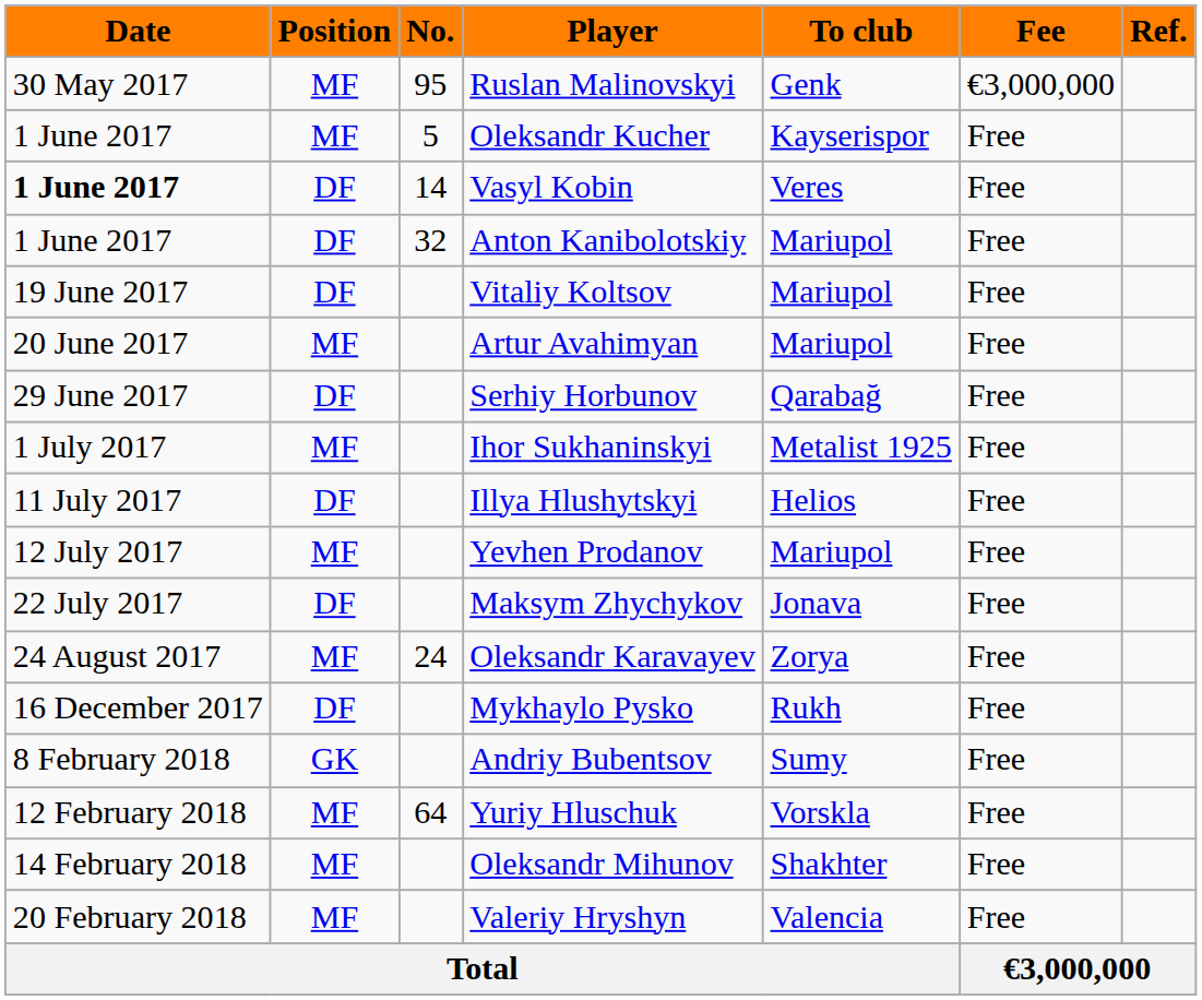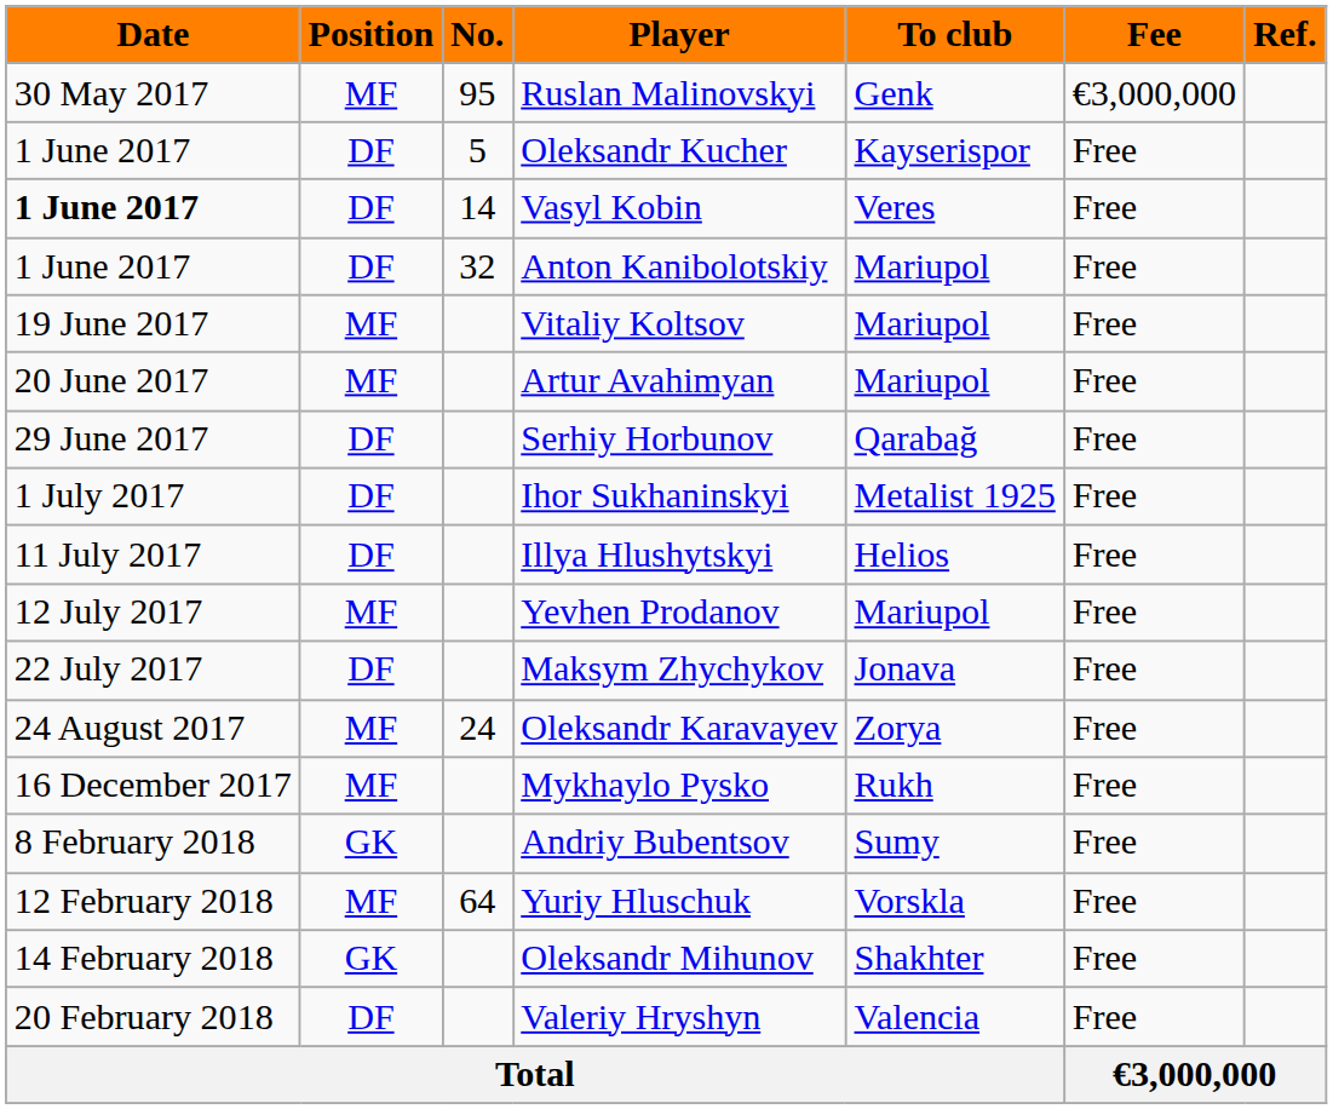 <table class="wikitable sortable">
 <tr>
 <th style="background:#FF8000; color:black;">Date</th>
 <th style="background:#FF8000; color:black;">Position</th>
 <th style="background:#FF8000; color:black;">No.</th>
 <th style="background:#FF8000; color:black;">Player</th>
 <th style="background:#FF8000; color:black;">To club</th>
 <th style="background:#FF8000; color:black;">Fee</th>
 <th style="background:#FF8000; color:black;">Ref.</th>
 </tr>
 <tr>
 <td>30 May 2017</td>
 <td style="text-align:center;"><a href='#'>MF</a></td>
 <td style="text-align:center;">95</td>
 <td style="text-align:left;"> <a href='#'>Ruslan Malinovskyi</a></td>
 <td style="text-align:left;"> <a href='#'>Genk</a></td>
 <td>€3,000,000</td>
 <td></td>
 </tr>
 <tr>
 <td>1 June 2017</td>
-<td style="text-align:center;"><a href='#'>MF</a></td>
+<td style="text-align:center;"><a href='#'>DF</a></td>
 <td style="text-align:center;">5</td>
 <td style="text-align:left;"> <a href='#'>Oleksandr Kucher</a></td>
 <td style="text-align:left;"> <a href='#'>Kayserispor</a></td>
 <td>Free</td>
 <td></td>
 </tr>
 <tr>
 <td><strong>1 June 2017</strong></td>
 <td style="text-align:center;"><a href='#'>DF</a></td>
 <td style="text-align:center;">14</td>
 <td style="text-align:left;"> <a href='#'>Vasyl Kobin</a></td>
 <td style="text-align:left;"> <a href='#'>Veres</a></td>
 <td>Free</td>
 <td></td>
 </tr>
 <tr>
 <td>1 June 2017</td>
 <td style="text-align:center;"><a href='#'>DF</a></td>
 <td style="text-align:center;">32</td>
 <td style="text-align:left;"> <a href='#'>Anton Kanibolotskiy</a></td>
 <td style="text-align:left;"> <a href='#'>Mariupol</a></td>
 <td>Free</td>
 <td></td>
 </tr>
 <tr>
 <td>19 June 2017</td>
-<td style="text-align:center;"><a href='#'>DF</a></td>
+<td style="text-align:center;"><a href='#'>MF</a></td>
 <td style="text-align:center;"></td>
 <td style="text-align:left;"> <a href='#'>Vitaliy Koltsov</a></td>
 <td style="text-align:left;"> <a href='#'>Mariupol</a></td>
 <td>Free</td>
 <td></td>
 </tr>
 <tr>
 <td>20 June 2017</td>
 <td style="text-align:center;"><a href='#'>MF</a></td>
 <td style="text-align:center;"></td>
 <td style="text-align:left;"> <a href='#'>Artur Avahimyan</a></td>
 <td style="text-align:left;"> <a href='#'>Mariupol</a></td>
 <td>Free</td>
 <td></td>
 </tr>
 <tr>
 <td>29 June 2017</td>
 <td style="text-align:center;"><a href='#'>DF</a></td>
 <td style="text-align:center;"></td>
 <td style="text-align:left;"> <a href='#'>Serhiy Horbunov</a></td>
 <td style="text-align:left;"> <a href='#'>Qarabağ</a></td>
 <td>Free</td>
 <td></td>
 </tr>
 <tr>
 <td>1 July 2017</td>
-<td style="text-align:center;"><a href='#'>MF</a></td>
+<td style="text-align:center;"><a href='#'>DF</a></td>
 <td style="text-align:center;"></td>
 <td style="text-align:left;"> <a href='#'>Ihor Sukhaninskyi</a></td>
 <td style="text-align:left;"> <a href='#'>Metalist 1925</a></td>
 <td>Free</td>
 <td></td>
 </tr>
 <tr>
 <td>11 July 2017</td>
 <td style="text-align:center;"><a href='#'>DF</a></td>
 <td style="text-align:center;"></td>
 <td style="text-align:left;"> <a href='#'>Illya Hlushytskyi</a></td>
 <td style="text-align:left;"> <a href='#'>Helios</a></td>
 <td>Free</td>
 <td></td>
 </tr>
 <tr>
 <td>12 July 2017</td>
 <td style="text-align:center;"><a href='#'>MF</a></td>
 <td style="text-align:center;"></td>
 <td style="text-align:left;"> <a href='#'>Yevhen Prodanov</a></td>
 <td style="text-align:left;"> <a href='#'>Mariupol</a></td>
 <td>Free</td>
 <td></td>
 </tr>
 <tr>
 <td>22 July 2017</td>
 <td style="text-align:center;"><a href='#'>DF</a></td>
 <td style="text-align:center;"></td>
 <td style="text-align:left;"> <a href='#'>Maksym Zhychykov</a></td>
 <td style="text-align:left;"> <a href='#'>Jonava</a></td>
 <td>Free</td>
 <td></td>
 </tr>
 <tr>
 <td>24 August 2017</td>
 <td style="text-align:center;"><a href='#'>MF</a></td>
 <td style="text-align:center;">24</td>
 <td style="text-align:left;"> <a href='#'>Oleksandr Karavayev</a></td>
 <td style="text-align:left;"> <a href='#'>Zorya</a></td>
 <td>Free</td>
 <td></td>
 </tr>
 <tr>
 <td>16 December 2017</td>
-<td style="text-align:center;"><a href='#'>DF</a></td>
+<td style="text-align:center;"><a href='#'>MF</a></td>
 <td style="text-align:center;"></td>
 <td style="text-align:left;"> <a href='#'>Mykhaylo Pysko</a></td>
 <td style="text-align:left;"> <a href='#'>Rukh</a></td>
 <td>Free</td>
 <td></td>
 </tr>
 <tr>
 <td>8 February 2018</td>
 <td style="text-align:center;"><a href='#'>GK</a></td>
 <td style="text-align:center;"></td>
 <td style="text-align:left;"> <a href='#'>Andriy Bubentsov</a></td>
 <td style="text-align:left;"> <a href='#'>Sumy</a></td>
 <td>Free</td>
 <td></td>
 </tr>
 <tr>
 <td>12 February 2018</td>
 <td style="text-align:center;"><a href='#'>MF</a></td>
 <td style="text-align:center;">64</td>
 <td style="text-align:left;"> <a href='#'>Yuriy Hluschuk</a></td>
 <td style="text-align:left;"> <a href='#'>Vorskla</a></td>
 <td>Free</td>
 <td></td>
 </tr>
 <tr>
 <td>14 February 2018</td>
-<td style="text-align:center;"><a href='#'>MF</a></td>
+<td style="text-align:center;"><a href='#'>GK</a></td>
 <td style="text-align:center;"></td>
 <td style="text-align:left;"> <a href='#'>Oleksandr Mihunov</a></td>
 <td style="text-align:left;"> <a href='#'>Shakhter</a></td>
 <td>Free</td>
 <td></td>
 </tr>
 <tr>
 <td>20 February 2018</td>
-<td style="text-align:center;"><a href='#'>MF</a></td>
+<td style="text-align:center;"><a href='#'>DF</a></td>
 <td style="text-align:center;"></td>
 <td style="text-align:left;"> <a href='#'>Valeriy Hryshyn</a></td>
 <td style="text-align:left;"> <a href='#'>Valencia</a></td>
 <td>Free</td>
 <td></td>
 </tr>
 <tr>
 <th colspan="5">Total</th>
 <th colspan="2">€3,000,000</th>
 </tr>
 </table>
